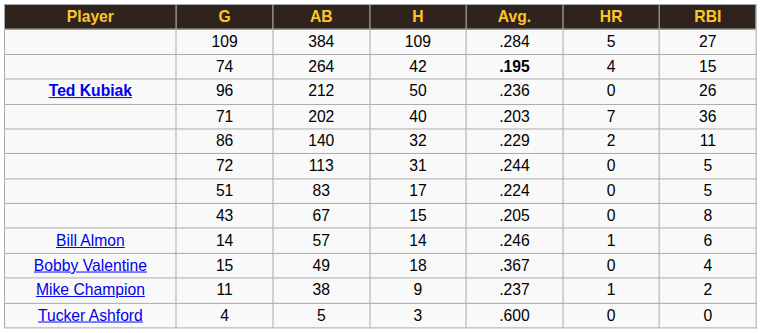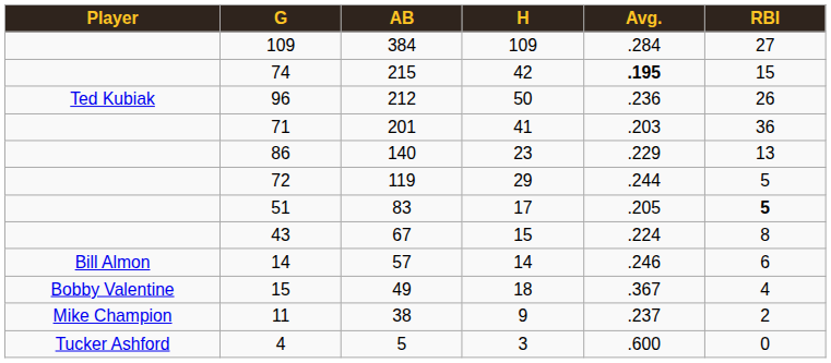 <table class="wikitable sortable">
 <tr>
 <th style="background:#2F241D;color:#FFC425;" width="16%">Player</th>
 <th style="background:#2F241D;color:#FFC425;" width="9%">G</th>
 <th style="background:#2F241D;color:#FFC425;" width="9%">AB</th>
 <th style="background:#2F241D;color:#FFC425;" width="9%">H</th>
 <th style="background:#2F241D;color:#FFC425;" width="9%">Avg.</th>
-<th style="background:#2F241D;color:#FFC425;" width="9%">HR</th>
 <th style="background:#2F241D;color:#FFC425;" width="9%">RBI</th>
 </tr>
 <tr align="center">
 <td></td>
 <td>109</td>
 <td>384</td>
 <td>109</td>
 <td>.284</td>
-<td>5</td>
 <td>27</td>
 </tr>
 <tr align="center">
 <td></td>
 <td>74</td>
-<td>264</td>
+<td>215</td>
 <td>42</td>
 <td><strong>.195</strong></td>
-<td>4</td>
 <td>15</td>
 </tr>
 <tr align="center">
-<td><strong><a href='#'>Ted Kubiak</a></strong></td>
+<td><a href='#'>Ted Kubiak</a></td>
 <td>96</td>
 <td>212</td>
 <td>50</td>
 <td>.236</td>
-<td>0</td>
 <td>26</td>
 </tr>
 <tr align=center>
 <td></td>
 <td>71</td>
-<td>202</td>
-<td>40</td>
+<td>201</td>
+<td>41</td>
 <td>.203</td>
-<td>7</td>
 <td>36</td>
 </tr>
 <tr align="center">
 <td></td>
 <td>86</td>
 <td>140</td>
-<td>32</td>
+<td>23</td>
 <td>.229</td>
-<td>2</td>
-<td>11</td>
+<td>13</td>
 </tr>
 <tr align="center">
 <td></td>
 <td>72</td>
-<td>113</td>
-<td>31</td>
+<td>119</td>
+<td>29</td>
 <td>.244</td>
-<td>0</td>
 <td>5</td>
 </tr>
 <tr align="center">
 <td></td>
 <td>51</td>
 <td>83</td>
 <td>17</td>
-<td>.224</td>
-<td>0</td>
-<td>5</td>
+<td>.205</td>
+<td><strong>5</strong></td>
 </tr>
 <tr align="center">
 <td></td>
 <td>43</td>
 <td>67</td>
 <td>15</td>
-<td>.205</td>
-<td>0</td>
+<td>.224</td>
 <td>8</td>
 </tr>
 <tr align="center">
 <td><a href='#'>Bill Almon</a></td>
 <td>14</td>
 <td>57</td>
 <td>14</td>
 <td>.246</td>
-<td>1</td>
 <td>6</td>
 </tr>
 <tr align=center>
 <td><a href='#'>Bobby Valentine</a></td>
 <td>15</td>
 <td>49</td>
 <td>18</td>
 <td>.367</td>
-<td>0</td>
 <td>4</td>
 </tr>
 <tr align=center>
 <td><a href='#'>Mike Champion</a></td>
 <td>11</td>
 <td>38</td>
 <td>9</td>
 <td>.237</td>
-<td>1</td>
 <td>2</td>
 </tr>
 <tr align=center>
 <td><a href='#'>Tucker Ashford</a></td>
 <td>4</td>
 <td>5</td>
 <td>3</td>
 <td>.600</td>
 <td>0</td>
-<td>0</td>
 </tr>
 </table>
